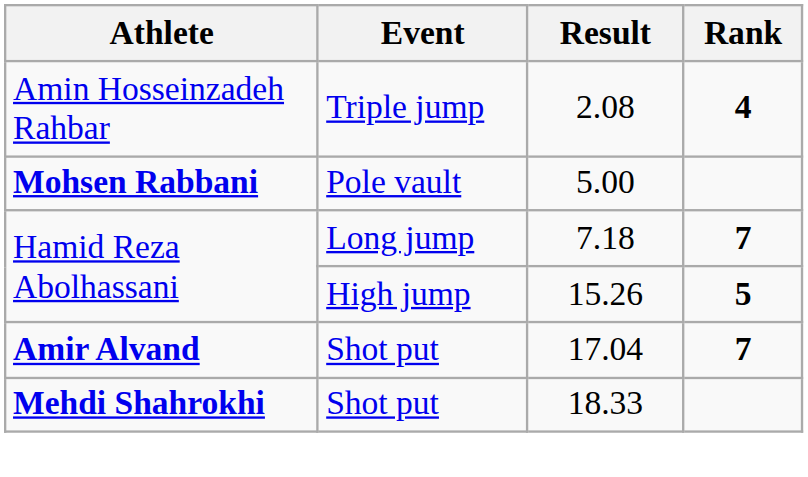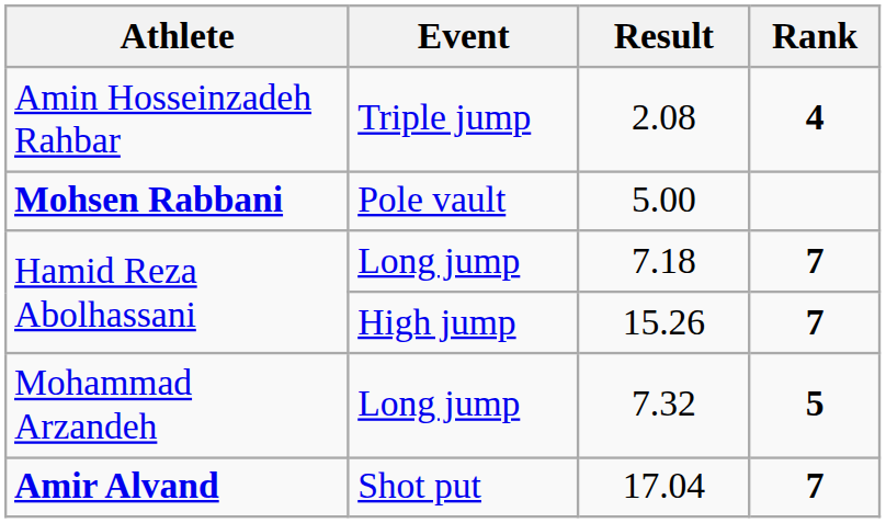 <table class="wikitable" width="55%" style="text-align:center; font-size:90%">
 <tr>
 <th width="30%">Athlete</th>
 <th width="20%">Event</th>
 <th width="15%">Result</th>
 <th width="10%">Rank</th>
 </tr>
 <tr>
 <td align="left"><a href='#'>Amin Hosseinzadeh Rahbar</a></td>
 <td align="left"><a href='#'>Triple jump</a></td>
 <td>2.08</td>
 <td><strong>4</strong></td>
 </tr>
 <tr>
 <td align="left"><strong><a href='#'>Mohsen Rabbani</a></strong></td>
 <td align="left"><a href='#'>Pole vault</a></td>
 <td>5.00</td>
 <td></td>
 </tr>
 <tr>
 <td rowspan=2 align="left"><a href='#'>Hamid Reza Abolhassani</a></td>
 <td align="left"><a href='#'>Long jump</a></td>
 <td>7.18</td>
 <td><strong>7</strong></td>
 </tr>
 <tr>
 <td align="left"><a href='#'>High jump</a></td>
 <td>15.26</td>
+<td><strong>7</strong></td>
+</tr>
+<tr>
+<td align="left"><a href='#'>Mohammad Arzandeh</a></td>
+<td align="left"><a href='#'>Long jump</a></td>
+<td>7.32</td>
 <td><strong>5</strong></td>
 </tr>
 <tr>
 <td align="left"><strong><a href='#'>Amir Alvand</a></strong></td>
 <td align="left"><a href='#'>Shot put</a></td>
 <td>17.04</td>
 <td><strong>7</strong></td>
 </tr>
-<tr>
-<td align="left"><strong><a href='#'>Mehdi Shahrokhi</a></strong></td>
-<td align="left"><a href='#'>Shot put</a></td>
-<td>18.33</td>
-<td></td>
-</tr>
 </table>
